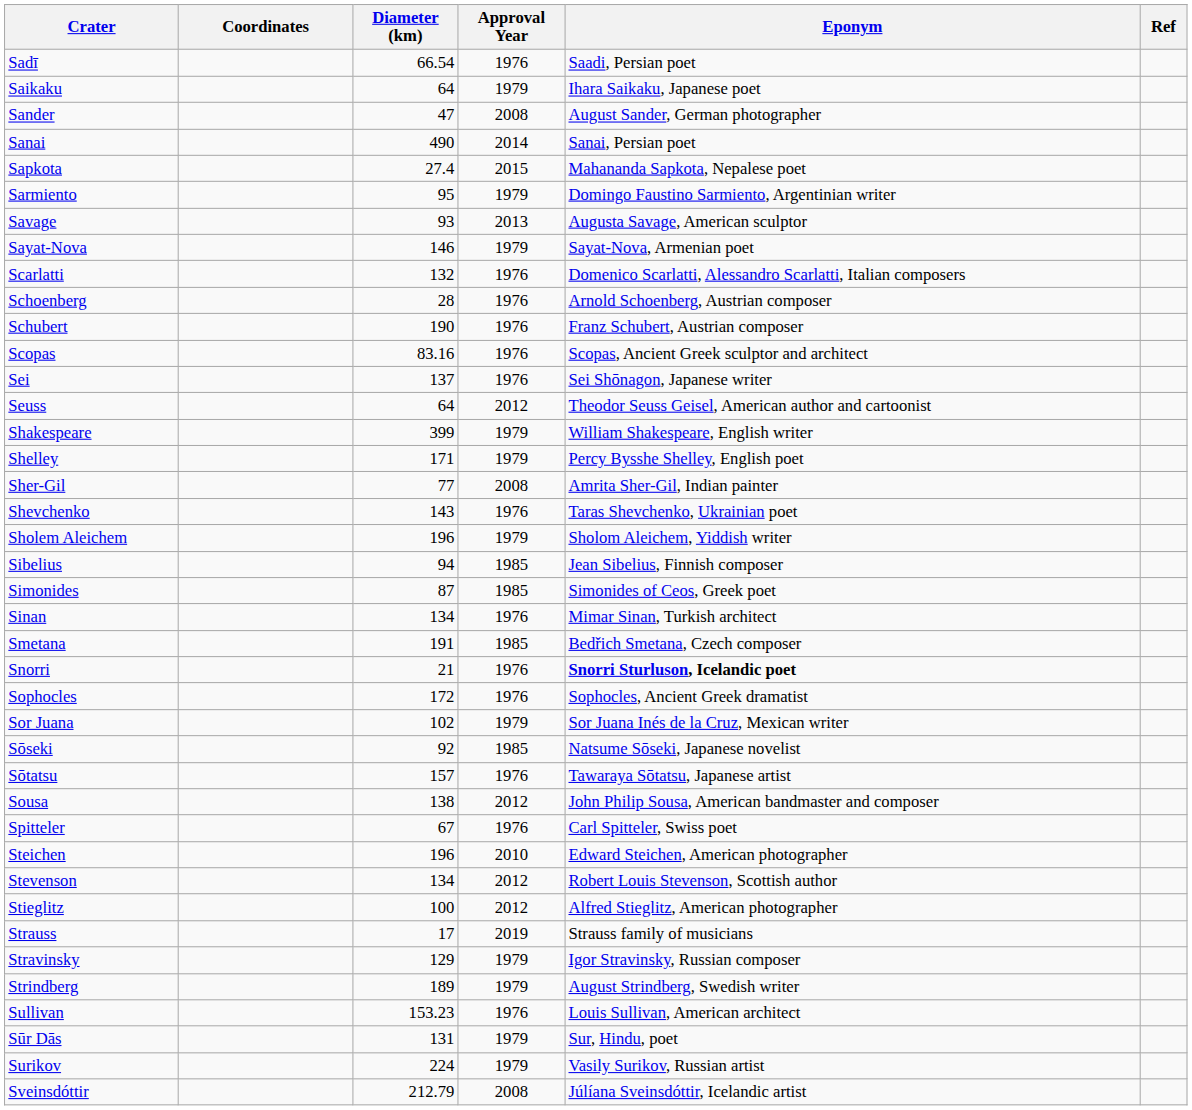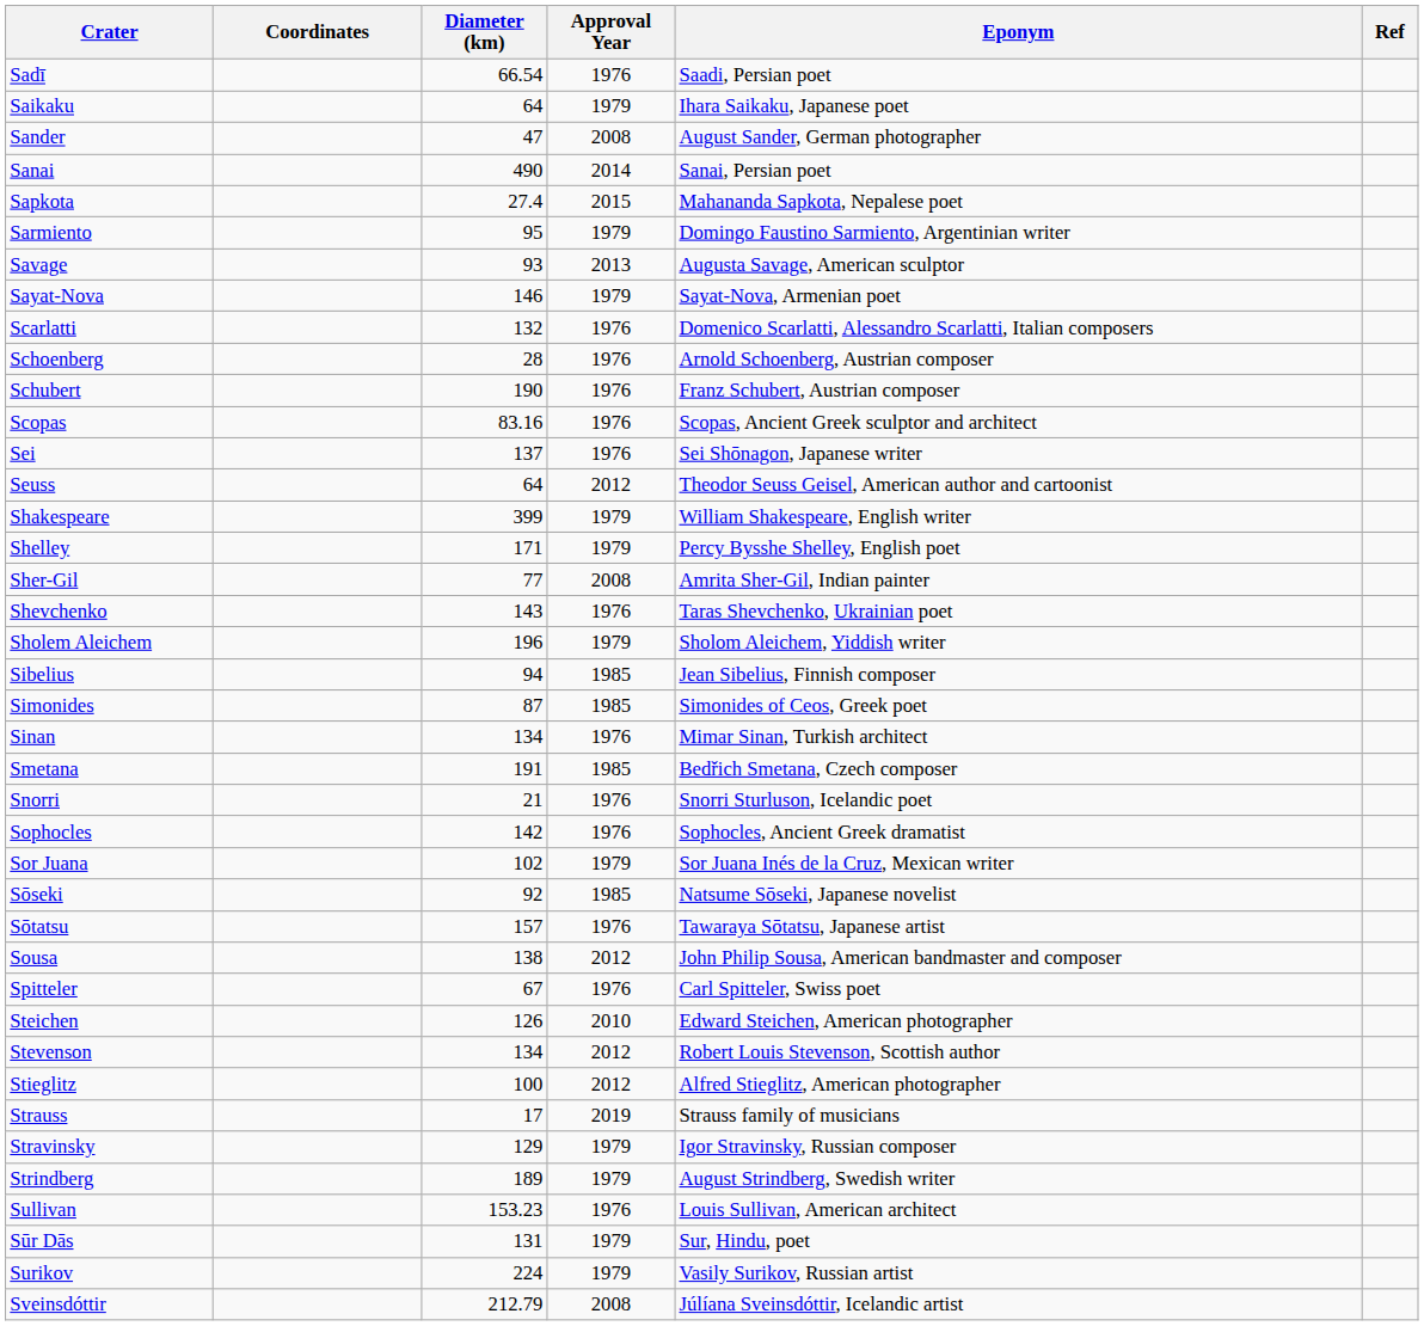 <table class="wikitable sortable" style="min-width: 90%">
 <tr>
 <th style="width:10em"><a href='#'>Crater</a></th>
 <th style="width:10em">Coordinates</th>
 <th><a href='#'>Diameter</a><br>(km)</th>
 <th>Approval<br>Year</th>
 <th class="unsortable"><a href='#'>Eponym</a></th>
 <th class="unsortable">Ref</th>
 </tr>
 <tr id="Sadī">
 <td><a href='#'>Sadī</a></td>
 <td></td>
 <td align=right>66.54</td>
 <td align=center>1976</td>
 <td><a href='#'>Saadi</a>, Persian poet</td>
 <td></td>
 </tr>
 <tr id="Saikaku">
 <td><a href='#'>Saikaku</a></td>
 <td></td>
 <td align=right>64</td>
 <td align=center>1979</td>
 <td><a href='#'>Ihara Saikaku</a>, Japanese poet</td>
 <td></td>
 </tr>
 <tr id="Sander">
 <td><a href='#'>Sander</a></td>
 <td></td>
 <td align=right>47</td>
 <td align=center>2008</td>
 <td><a href='#'>August Sander</a>, German photographer</td>
 <td></td>
 </tr>
 <tr id="Sanai">
 <td><a href='#'>Sanai</a></td>
 <td></td>
 <td align=right>490</td>
 <td align=center>2014</td>
 <td><a href='#'>Sanai</a>, Persian poet</td>
 <td></td>
 </tr>
 <tr id="Sapkota">
 <td><a href='#'>Sapkota</a></td>
 <td></td>
 <td align=right>27.4</td>
 <td align=center>2015</td>
 <td><a href='#'>Mahananda Sapkota</a>, Nepalese poet</td>
 <td></td>
 </tr>
 <tr id="Sarmiento">
 <td><a href='#'>Sarmiento</a></td>
 <td></td>
 <td align=right>95</td>
 <td align=center>1979</td>
 <td><a href='#'>Domingo Faustino Sarmiento</a>, Argentinian writer</td>
 <td></td>
 </tr>
 <tr id="Savage">
 <td><a href='#'>Savage</a></td>
 <td></td>
 <td align=right>93</td>
 <td align=center>2013</td>
 <td><a href='#'>Augusta Savage</a>, American sculptor</td>
 <td></td>
 </tr>
 <tr id="Sayat-Nova">
 <td><a href='#'>Sayat-Nova</a></td>
 <td></td>
 <td align=right>146</td>
 <td align=center>1979</td>
 <td><a href='#'>Sayat-Nova</a>, Armenian poet</td>
 <td></td>
 </tr>
 <tr id="Scarlatti">
 <td><a href='#'>Scarlatti</a></td>
 <td></td>
 <td align=right>132</td>
 <td align=center>1976</td>
 <td><a href='#'>Domenico Scarlatti</a>, <a href='#'>Alessandro Scarlatti</a>, Italian composers</td>
 <td></td>
 </tr>
 <tr id="Schoenberg">
 <td><a href='#'>Schoenberg</a></td>
 <td></td>
 <td align=right>28</td>
 <td align=center>1976</td>
 <td><a href='#'>Arnold Schoenberg</a>, Austrian composer</td>
 <td></td>
 </tr>
 <tr id="Schubert">
 <td><a href='#'>Schubert</a></td>
 <td></td>
 <td align=right>190</td>
 <td align=center>1976</td>
 <td><a href='#'>Franz Schubert</a>, Austrian composer</td>
 <td></td>
 </tr>
 <tr id="Scopas">
 <td><a href='#'>Scopas</a></td>
 <td></td>
 <td align=right>83.16</td>
 <td align=center>1976</td>
 <td><a href='#'>Scopas</a>, Ancient Greek sculptor and architect</td>
 <td></td>
 </tr>
 <tr id="Sei">
 <td><a href='#'>Sei</a></td>
 <td></td>
 <td align=right>137</td>
 <td align=center>1976</td>
 <td><a href='#'>Sei Shōnagon</a>, Japanese writer</td>
 <td></td>
 </tr>
 <tr id="Seuss">
 <td><a href='#'>Seuss</a></td>
 <td></td>
 <td align=right>64</td>
 <td align=center>2012</td>
 <td><a href='#'>Theodor Seuss Geisel</a>, American author and cartoonist</td>
 <td></td>
 </tr>
 <tr id="Shakespeare">
 <td><a href='#'>Shakespeare</a></td>
 <td></td>
 <td align=right>399</td>
 <td align=center>1979</td>
 <td><a href='#'>William Shakespeare</a>, English writer</td>
 <td></td>
 </tr>
 <tr id="Shelley">
 <td><a href='#'>Shelley</a></td>
 <td></td>
 <td align=right>171</td>
 <td align=center>1979</td>
 <td><a href='#'>Percy Bysshe Shelley</a>, English poet</td>
 <td></td>
 </tr>
 <tr id="Sher-Gil">
 <td><a href='#'>Sher-Gil</a></td>
 <td></td>
 <td align=right>77</td>
 <td align=center>2008</td>
 <td><a href='#'>Amrita Sher-Gil</a>, Indian painter</td>
 <td></td>
 </tr>
 <tr id="Shevchenko">
 <td><a href='#'>Shevchenko</a></td>
 <td></td>
 <td align=right>143</td>
 <td align=center>1976</td>
 <td><a href='#'>Taras Shevchenko</a>, <a href='#'>Ukrainian</a> poet</td>
 <td></td>
 </tr>
 <tr id="Sholem Aleichem">
 <td><a href='#'>Sholem Aleichem</a></td>
 <td></td>
 <td align=right>196</td>
 <td align=center>1979</td>
 <td><a href='#'>Sholom Aleichem</a>, <a href='#'>Yiddish</a> writer</td>
 <td></td>
 </tr>
 <tr id="Sibelius">
 <td><a href='#'>Sibelius</a></td>
 <td></td>
 <td align=right>94</td>
 <td align=center>1985</td>
 <td><a href='#'>Jean Sibelius</a>, Finnish composer</td>
 <td></td>
 </tr>
 <tr id="Simonides">
 <td><a href='#'>Simonides</a></td>
 <td></td>
 <td align=right>87</td>
 <td align=center>1985</td>
 <td><a href='#'>Simonides of Ceos</a>, Greek poet</td>
 <td></td>
 </tr>
 <tr id="Sinan">
 <td><a href='#'>Sinan</a></td>
 <td></td>
 <td align=right>134</td>
 <td align=center>1976</td>
 <td><a href='#'>Mimar Sinan</a>, Turkish architect</td>
 <td></td>
 </tr>
 <tr id="Smetana">
 <td><a href='#'>Smetana</a></td>
 <td></td>
 <td align=right>191</td>
 <td align=center>1985</td>
 <td><a href='#'>Bedřich Smetana</a>, Czech composer</td>
 <td></td>
 </tr>
 <tr id="Snorri">
 <td><a href='#'>Snorri</a></td>
 <td></td>
 <td align=right>21</td>
 <td align=center>1976</td>
-<td><strong><a href='#'>Snorri Sturluson</a>, Icelandic poet</strong></td>
+<td><a href='#'>Snorri Sturluson</a>, Icelandic poet</td>
 <td></td>
 </tr>
 <tr id="Sophocles">
 <td><a href='#'>Sophocles</a></td>
 <td></td>
-<td align=right>172</td>
+<td align=right>142</td>
 <td align=center>1976</td>
 <td><a href='#'>Sophocles</a>, Ancient Greek dramatist</td>
 <td></td>
 </tr>
 <tr id="Sor Juana">
 <td><a href='#'>Sor Juana</a></td>
 <td></td>
 <td align=right>102</td>
 <td align=center>1979</td>
 <td><a href='#'>Sor Juana Inés de la Cruz</a>, Mexican writer</td>
 <td></td>
 </tr>
 <tr id="Sōseki">
 <td><a href='#'>Sōseki</a></td>
 <td></td>
 <td align=right>92</td>
 <td align=center>1985</td>
 <td><a href='#'>Natsume Sōseki</a>, Japanese novelist</td>
 <td></td>
 </tr>
 <tr id="Sōtatsu">
 <td><a href='#'>Sōtatsu</a></td>
 <td></td>
 <td align=right>157</td>
 <td align=center>1976</td>
 <td><a href='#'>Tawaraya Sōtatsu</a>, Japanese artist</td>
 <td></td>
 </tr>
 <tr id="Sousa">
 <td><a href='#'>Sousa</a></td>
 <td></td>
 <td align=right>138</td>
 <td align=center>2012</td>
 <td><a href='#'>John Philip Sousa</a>, American bandmaster and composer</td>
 <td></td>
 </tr>
 <tr id="Spitteler">
 <td><a href='#'>Spitteler</a></td>
 <td></td>
 <td align=right>67</td>
 <td align=center>1976</td>
 <td><a href='#'>Carl Spitteler</a>, Swiss poet</td>
 <td></td>
 </tr>
 <tr id="Steichen">
 <td><a href='#'>Steichen</a></td>
 <td></td>
-<td align=right>196</td>
+<td align=right>126</td>
 <td align=center>2010</td>
 <td><a href='#'>Edward Steichen</a>, American photographer</td>
 <td></td>
 </tr>
 <tr id="Stevenson">
 <td><a href='#'>Stevenson</a></td>
 <td></td>
 <td align=right>134</td>
 <td align=center>2012</td>
 <td><a href='#'>Robert Louis Stevenson</a>, Scottish author</td>
 <td></td>
 </tr>
 <tr id="Stieglitz">
 <td><a href='#'>Stieglitz</a></td>
 <td></td>
 <td align=right>100</td>
 <td align=center>2012</td>
 <td><a href='#'>Alfred Stieglitz</a>, American photographer</td>
 <td></td>
 </tr>
 <tr id="Strauss">
 <td><a href='#'>Strauss</a></td>
 <td></td>
 <td align=right>17</td>
 <td align=center>2019</td>
 <td>Strauss family of musicians</td>
 <td></td>
 </tr>
 <tr id="Stravinsky">
 <td><a href='#'>Stravinsky</a></td>
 <td></td>
 <td align=right>129</td>
 <td align=center>1979</td>
 <td><a href='#'>Igor Stravinsky</a>, Russian composer</td>
 <td></td>
 </tr>
 <tr id="Strindberg">
 <td><a href='#'>Strindberg</a></td>
 <td></td>
 <td align=right>189</td>
 <td align=center>1979</td>
 <td><a href='#'>August Strindberg</a>, Swedish writer</td>
 <td></td>
 </tr>
 <tr id="Sullivan">
 <td><a href='#'>Sullivan</a></td>
 <td></td>
 <td align=right>153.23</td>
 <td align=center>1976</td>
 <td><a href='#'>Louis Sullivan</a>, American architect</td>
 <td></td>
 </tr>
 <tr id="Sūr Dās">
 <td><a href='#'>Sūr Dās</a></td>
 <td></td>
 <td align=right>131</td>
 <td align=center>1979</td>
 <td><a href='#'>Sur</a>, <a href='#'>Hindu</a>, poet</td>
 <td></td>
 </tr>
 <tr id="Surikov">
 <td><a href='#'>Surikov</a></td>
 <td></td>
 <td align=right>224</td>
 <td align=center>1979</td>
 <td><a href='#'>Vasily Surikov</a>, Russian artist</td>
 <td></td>
 </tr>
 <tr id="Sveinsdóttir">
 <td><a href='#'>Sveinsdóttir</a></td>
 <td></td>
 <td align=right>212.79</td>
 <td align=center>2008</td>
 <td><a href='#'>Júlíana Sveinsdóttir</a>, Icelandic artist</td>
 <td></td>
 </tr>
 </table>
